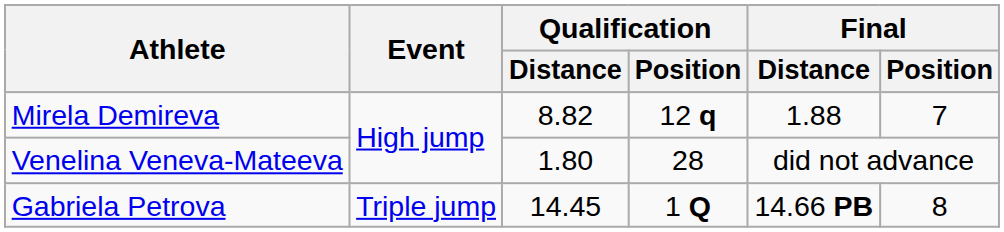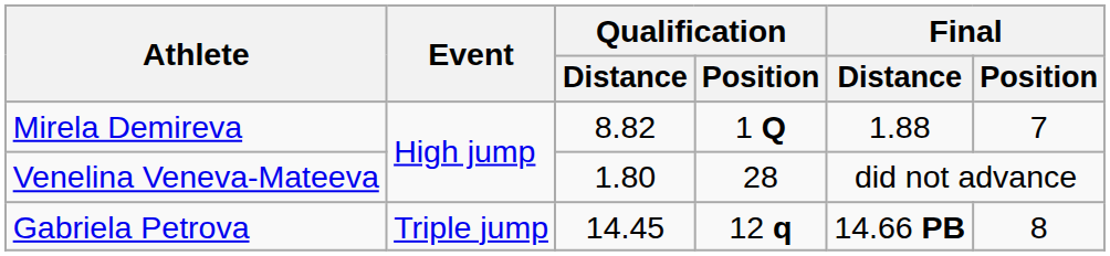 <table class=wikitable style="font-size:90%">
 <tr>
 <th rowspan="2">Athlete</th>
 <th rowspan="2">Event</th>
 <th colspan="2">Qualification</th>
 <th colspan="2">Final</th>
 </tr>
 <tr style="font-size:95%">
 <th>Distance</th>
 <th>Position</th>
 <th>Distance</th>
 <th>Position</th>
 </tr>
 <tr style=text-align:center>
 <td style=text-align:left><a href='#'>Mirela Demireva</a></td>
 <td style=text-align:left rowspan=2><a href='#'>High jump</a></td>
 <td>8.82</td>
-<td>12 <strong>q</strong></td>
+<td>1 <strong>Q</strong></td>
 <td>1.88</td>
 <td>7</td>
 </tr>
 <tr style=text-align:center>
 <td style=text-align:left><a href='#'>Venelina Veneva-Mateeva</a></td>
 <td>1.80</td>
 <td>28</td>
 <td colspan=2>did not advance</td>
 </tr>
 <tr style=text-align:center>
 <td style=text-align:left><a href='#'>Gabriela Petrova</a></td>
 <td style=text-align:left><a href='#'>Triple jump</a></td>
 <td>14.45</td>
-<td>1 <strong>Q</strong></td>
+<td>12 <strong>q</strong></td>
 <td>14.66 <strong>PB</strong></td>
 <td>8</td>
 </tr>
 </table>
